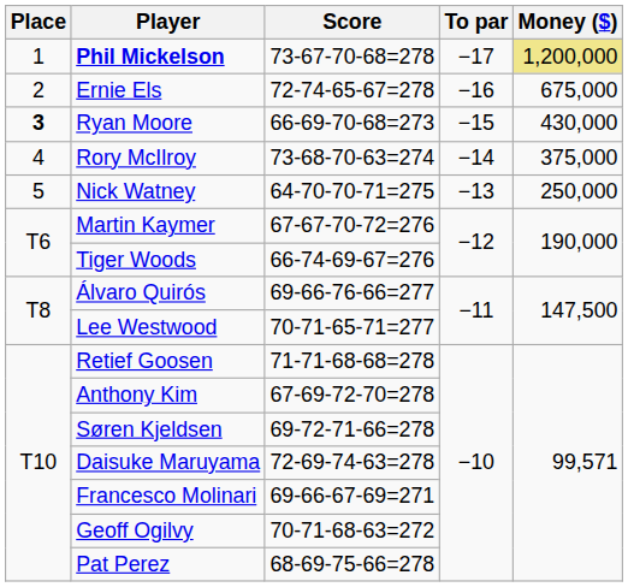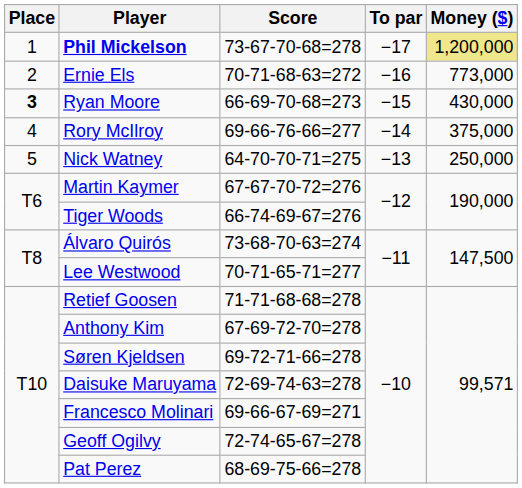 <table class="wikitable">
 <tr>
 <th>Place</th>
 <th>Player</th>
 <th>Score</th>
 <th>To par</th>
 <th>Money (<a href='#'>$</a>)</th>
 </tr>
 <tr>
 <td align="center">1</td>
 <td> <strong><a href='#'>Phil Mickelson</a></strong></td>
 <td>73-67-70-68=278</td>
 <td align="center">−17</td>
 <td align="right" style="background: khaki;">1,200,000</td>
 </tr>
 <tr>
 <td align="center">2</td>
 <td> <a href='#'>Ernie Els</a></td>
-<td>72-74-65-67=278</td>
+<td>70-71-68-63=272</td>
 <td align="center">−16</td>
-<td align="right">675,000</td>
+<td align="right">773,000</td>
 </tr>
 <tr>
 <td align="center"><strong>3</strong></td>
 <td> <a href='#'>Ryan Moore</a></td>
 <td>66-69-70-68=273</td>
 <td align="center">−15</td>
 <td align="right">430,000</td>
 </tr>
 <tr>
 <td align="center">4</td>
 <td> <a href='#'>Rory McIlroy</a></td>
-<td>73-68-70-63=274</td>
+<td>69-66-76-66=277</td>
 <td align="center">−14</td>
 <td align="right">375,000</td>
 </tr>
 <tr>
 <td align="center">5</td>
 <td> <a href='#'>Nick Watney</a></td>
 <td>64-70-70-71=275</td>
 <td align="center">−13</td>
 <td align="right">250,000</td>
 </tr>
 <tr>
 <td rowspan="2" align="center">T6</td>
 <td> <a href='#'>Martin Kaymer</a></td>
 <td>67-67-70-72=276</td>
 <td rowspan="2" align="center">−12</td>
 <td rowspan="2" align="right">190,000</td>
 </tr>
 <tr>
 <td> <a href='#'>Tiger Woods</a></td>
 <td>66-74-69-67=276</td>
 </tr>
 <tr>
 <td rowspan="2" align="center">T8</td>
 <td> <a href='#'>Álvaro Quirós</a></td>
-<td>69-66-76-66=277</td>
+<td>73-68-70-63=274</td>
 <td rowspan="2" align="center">−11</td>
 <td rowspan="2" align="right">147,500</td>
 </tr>
 <tr>
 <td> <a href='#'>Lee Westwood</a></td>
 <td>70-71-65-71=277</td>
 </tr>
 <tr>
 <td rowspan="7" align="center">T10</td>
 <td> <a href='#'>Retief Goosen</a></td>
 <td>71-71-68-68=278</td>
 <td rowspan="7" align="center">−10</td>
 <td rowspan="7" align="right">99,571</td>
 </tr>
 <tr>
 <td> <a href='#'>Anthony Kim</a></td>
 <td>67-69-72-70=278</td>
 </tr>
 <tr>
 <td> <a href='#'>Søren Kjeldsen</a></td>
 <td>69-72-71-66=278</td>
 </tr>
 <tr>
 <td> <a href='#'>Daisuke Maruyama</a></td>
 <td>72-69-74-63=278</td>
 </tr>
 <tr>
 <td> <a href='#'>Francesco Molinari</a></td>
 <td>69-66-67-69=271</td>
 </tr>
 <tr>
 <td> <a href='#'>Geoff Ogilvy</a></td>
-<td>70-71-68-63=272</td>
+<td>72-74-65-67=278</td>
 </tr>
 <tr>
 <td> <a href='#'>Pat Perez</a></td>
 <td>68-69-75-66=278</td>
 </tr>
 </table>
